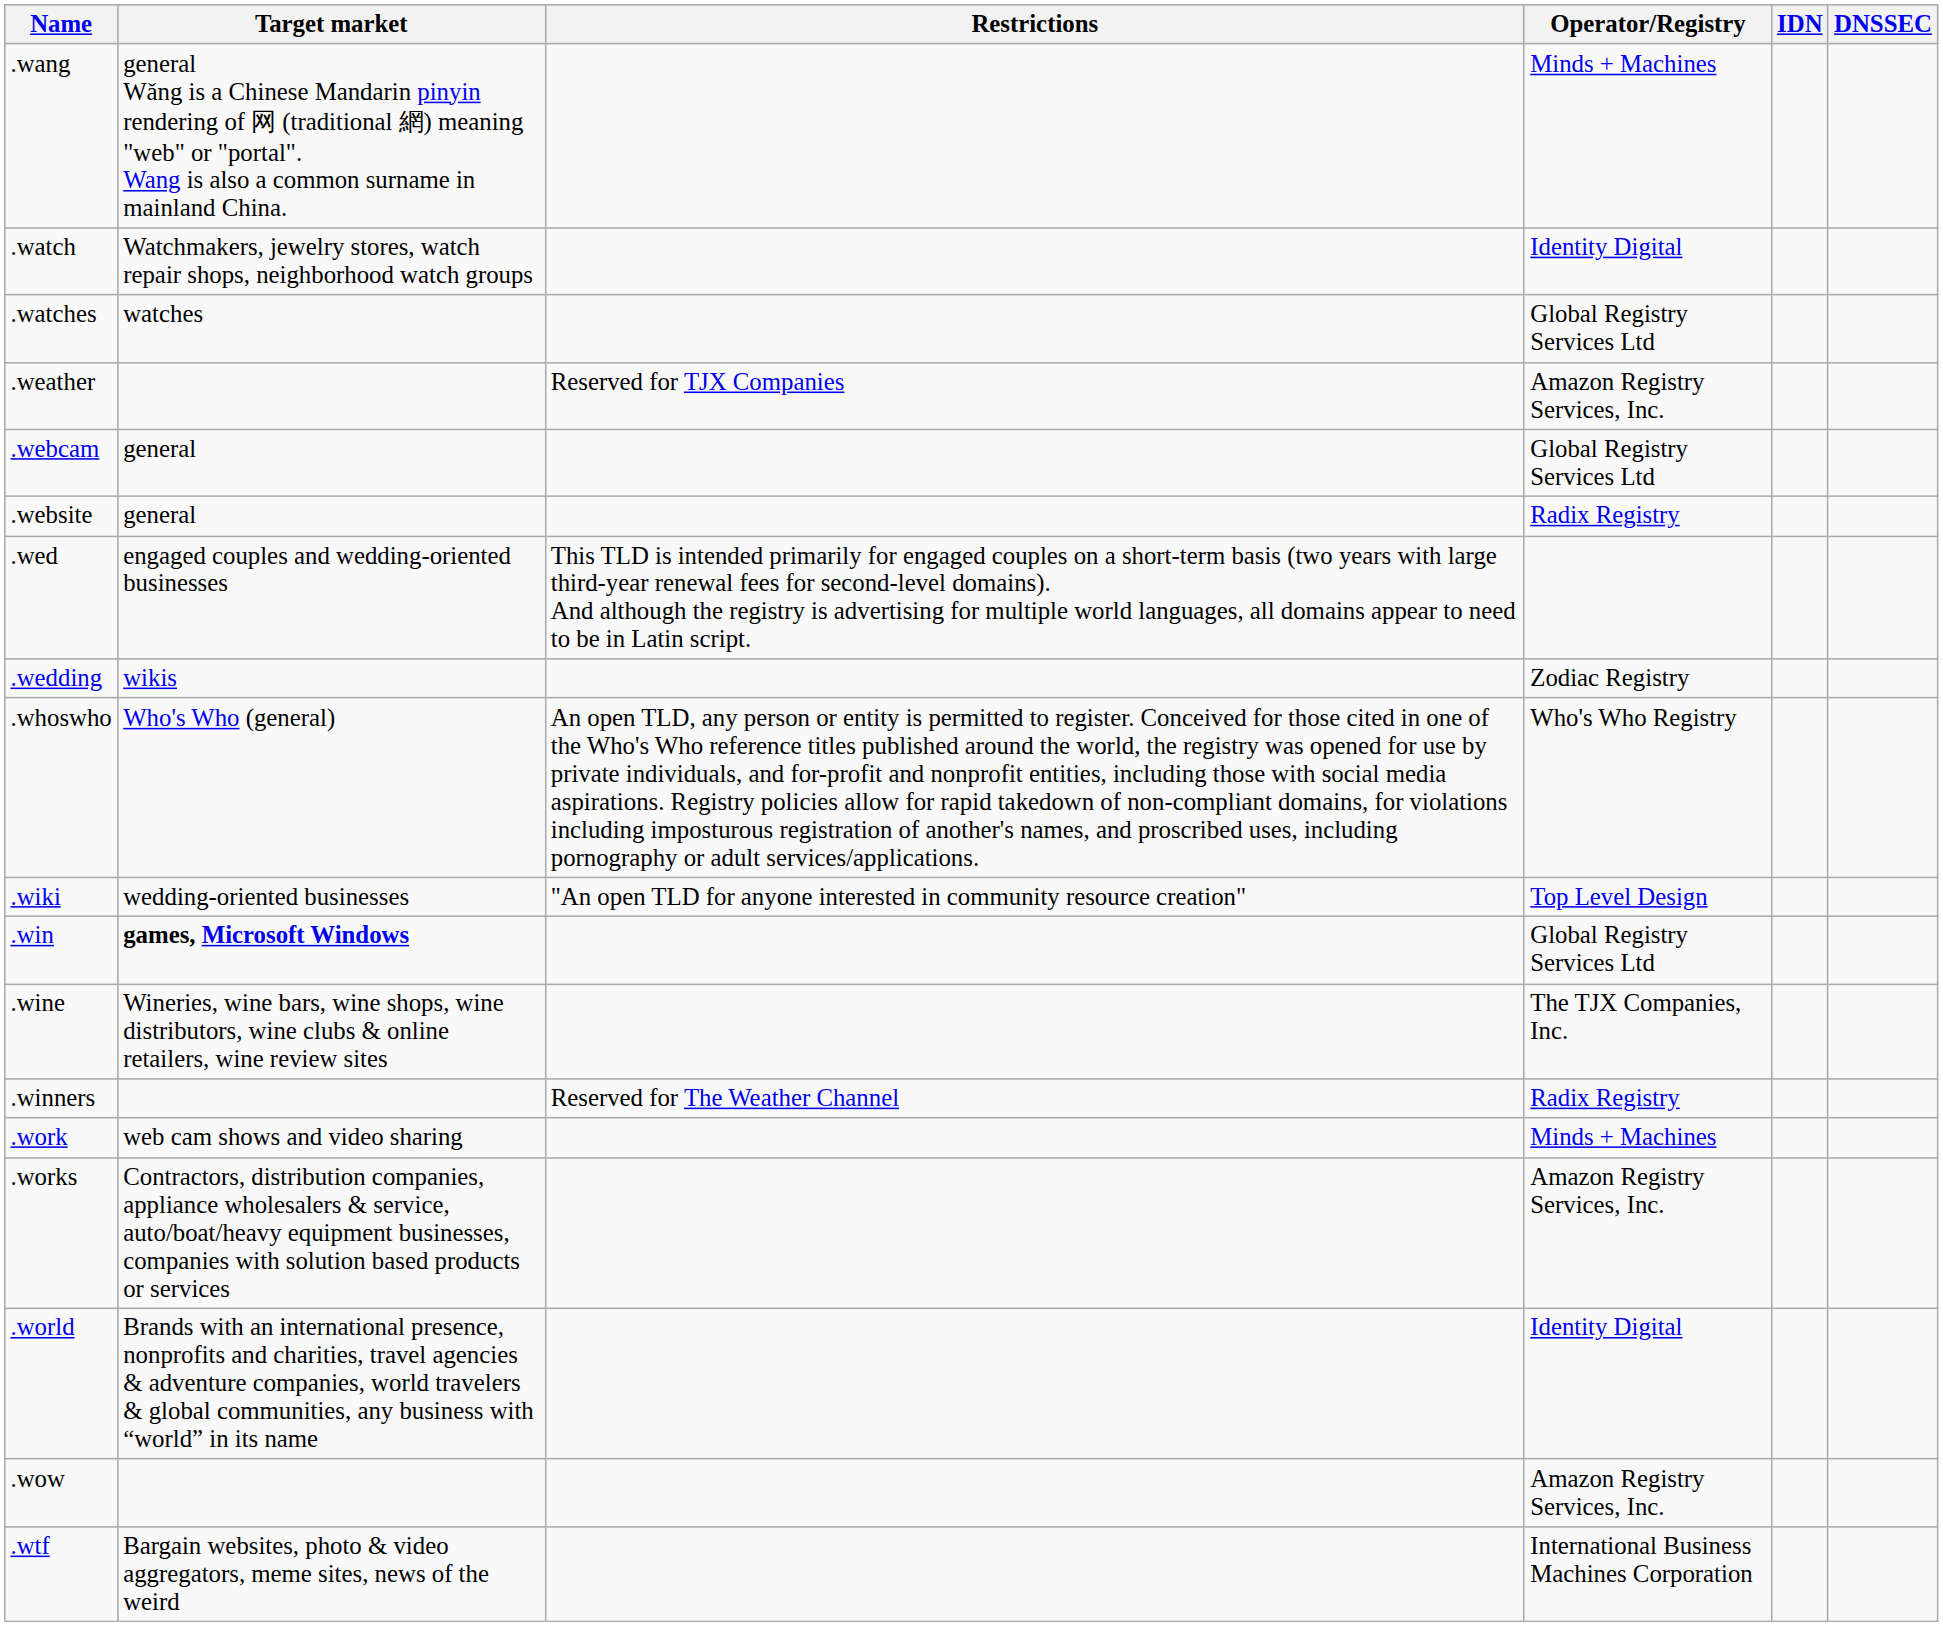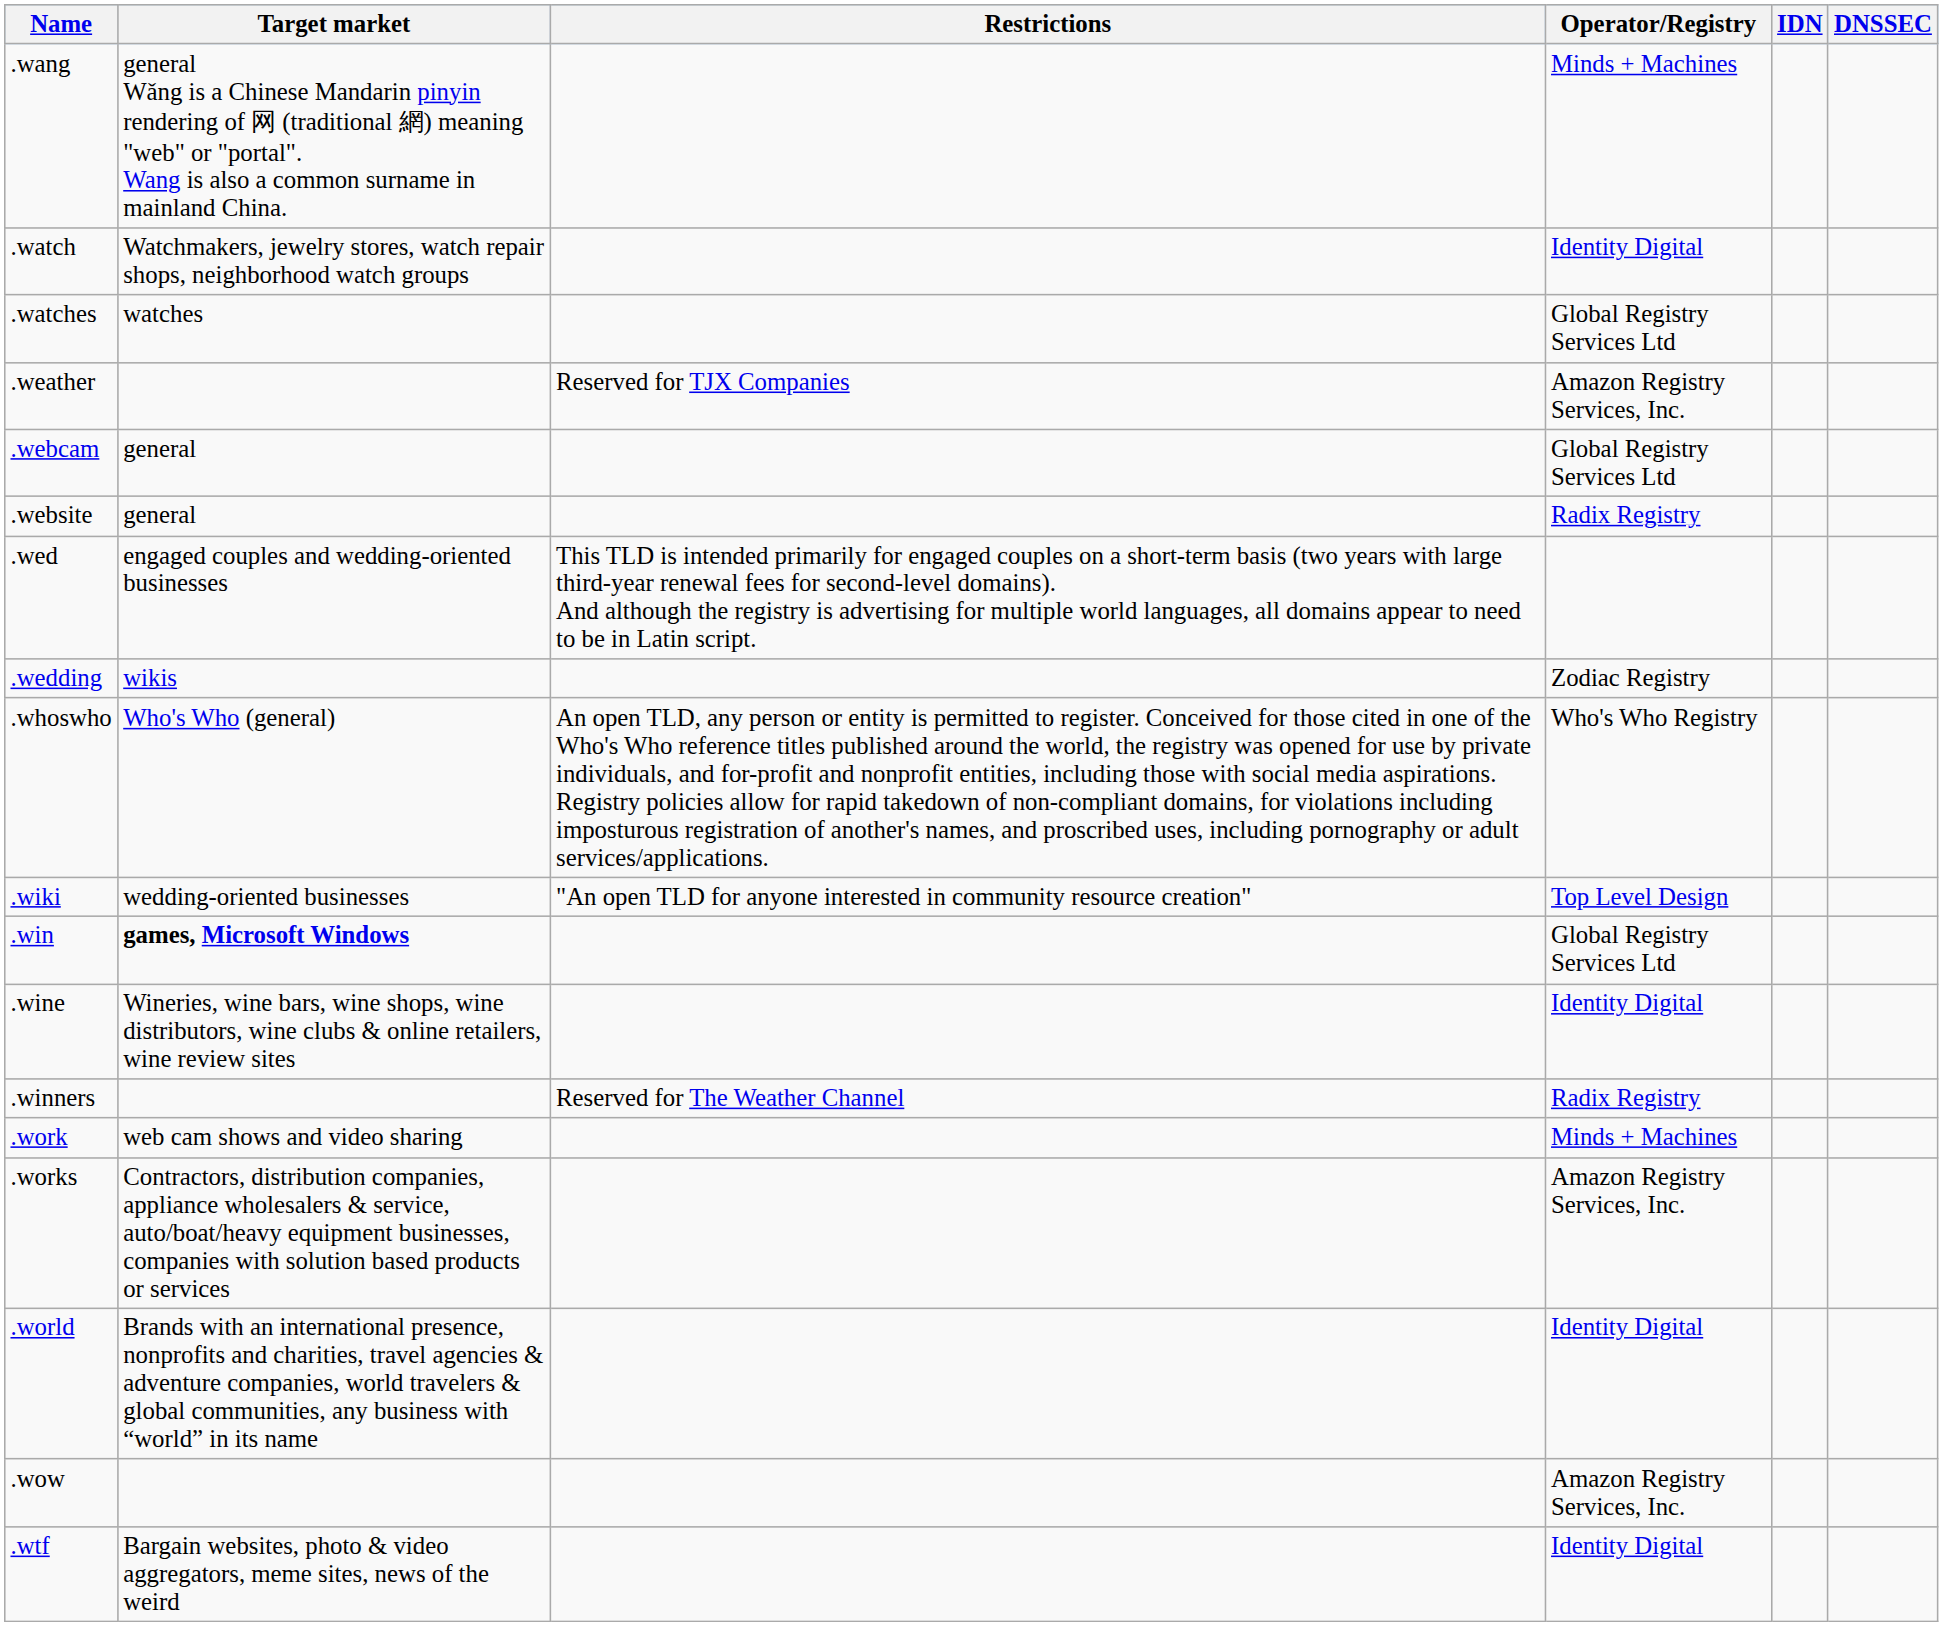 <table class="wikitable sortable">
 <tr style="background:#a0d0ff;">
 <th><a href='#'>Name</a></th>
 <th>Target market</th>
 <th class="unsortable">Restrictions</th>
 <th>Operator/Registry</th>
 <th><a href='#'>IDN</a></th>
 <th><a href='#'>DNSSEC</a></th>
 </tr>
 <tr valign="top">
 <td>.wang</td>
 <td>general<br>Wǎng is a Chinese Mandarin <a href='#'>pinyin</a> rendering of 网 (traditional 網) meaning "web" or "portal".<br><a href='#'>Wang</a> is also a common surname in mainland China.</td>
 <td></td>
 <td><a href='#'>Minds + Machines</a></td>
 <td></td>
 <td></td>
 </tr>
 <tr valign="top">
 <td>.watch</td>
 <td>Watchmakers, jewelry stores, watch repair shops, neighborhood watch groups</td>
 <td></td>
 <td><a href='#'>Identity Digital</a></td>
 <td></td>
 <td></td>
 </tr>
 <tr valign=top>
 <td>.watches</td>
 <td>watches</td>
 <td></td>
 <td>Global Registry Services Ltd</td>
 <td></td>
 <td></td>
 </tr>
 <tr valign=top>
 <td>.weather</td>
 <td></td>
 <td>Reserved for <a href='#'>TJX Companies</a></td>
 <td>Amazon Registry Services, Inc.</td>
 <td></td>
 <td></td>
 </tr>
 <tr valign="top">
 <td><a href='#'>.webcam</a></td>
 <td>general</td>
 <td></td>
 <td>Global Registry Services Ltd</td>
 <td></td>
 <td></td>
 </tr>
 <tr valign="top">
 <td>.website</td>
 <td>general</td>
 <td></td>
 <td><a href='#'>Radix Registry</a></td>
 <td></td>
 <td></td>
 </tr>
 <tr valign="top">
 <td>.wed</td>
 <td>engaged couples and wedding-oriented businesses</td>
 <td>This TLD is intended primarily for engaged couples on a short-term basis (two years with large third-year renewal fees for second-level domains).<br>And although the registry is advertising for multiple world languages, all domains appear to need to be in Latin script.</td>
 <td></td>
 <td></td>
 <td></td>
 </tr>
 <tr valign="top">
 <td><a href='#'>.wedding</a></td>
 <td><a href='#'>wikis</a></td>
 <td></td>
 <td>Zodiac Registry</td>
 <td></td>
 <td></td>
 </tr>
 <tr valign="top">
 <td>.whoswho</td>
 <td><a href='#'>Who's Who</a> (general)</td>
 <td>An open TLD, any person or entity is permitted to register. Conceived for those cited in one of the Who's Who reference titles published around the world, the registry was opened for use by private individuals, and for-profit and nonprofit entities, including those with social media aspirations. Registry policies allow for rapid takedown of non-compliant domains, for violations including imposturous registration of another's names, and proscribed uses, including pornography or adult services/applications.</td>
 <td>Who's Who Registry</td>
 <td></td>
 <td></td>
 </tr>
 <tr valign="top">
 <td><a href='#'>.wiki</a></td>
 <td>wedding-oriented businesses</td>
 <td>"An open TLD for anyone interested in community resource creation"</td>
 <td><a href='#'>Top Level Design</a></td>
 <td></td>
 <td></td>
 </tr>
 <tr valign="top">
 <td><a href='#'>.win</a></td>
 <td><strong>games, <a href='#'>Microsoft Windows</a></strong></td>
 <td></td>
 <td>Global Registry Services Ltd</td>
 <td></td>
 <td></td>
 </tr>
 <tr valign="top">
 <td>.wine</td>
 <td>Wineries, wine bars, wine shops, wine distributors, wine clubs & online retailers, wine review sites</td>
 <td></td>
-<td>The TJX Companies, Inc.</td>
+<td><a href='#'>Identity Digital</a></td>
 <td></td>
 <td></td>
 </tr>
 <tr valign=top>
 <td>.winners</td>
 <td></td>
 <td>Reserved for <a href='#'>The Weather Channel</a></td>
 <td><a href='#'>Radix Registry</a></td>
 <td></td>
 <td></td>
 </tr>
 <tr valign="top">
 <td><a href='#'>.work</a></td>
 <td>web cam shows and video sharing</td>
 <td></td>
 <td><a href='#'>Minds + Machines</a></td>
 <td></td>
 <td></td>
 </tr>
 <tr valign="top">
 <td>.works</td>
 <td>Contractors, distribution companies, appliance wholesalers & service, auto/boat/heavy equipment businesses, companies with solution based products or services</td>
 <td></td>
 <td>Amazon Registry Services, Inc.</td>
 <td></td>
 <td></td>
 </tr>
 <tr valign="top">
 <td><a href='#'>.world</a></td>
 <td>Brands with an international presence, nonprofits and charities, travel agencies & adventure companies, world travelers & global communities, any business with “world” in its name</td>
 <td></td>
 <td><a href='#'>Identity Digital</a></td>
 <td></td>
 <td></td>
 </tr>
 <tr valign=top>
 <td>.wow</td>
 <td></td>
 <td></td>
 <td>Amazon Registry Services, Inc.</td>
 <td></td>
 <td></td>
 </tr>
 <tr valign="top">
 <td><a href='#'>.wtf</a></td>
 <td>Bargain websites, photo & video aggregators, meme sites, news of the weird</td>
 <td></td>
-<td>International Business Machines Corporation</td>
+<td><a href='#'>Identity Digital</a></td>
 <td></td>
 <td></td>
 </tr>
 </table>
